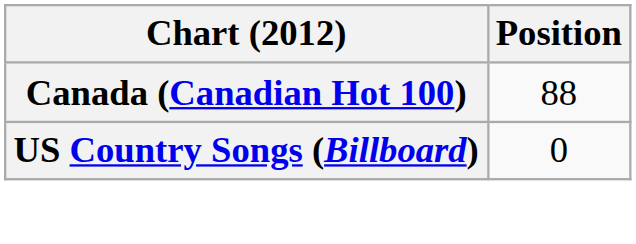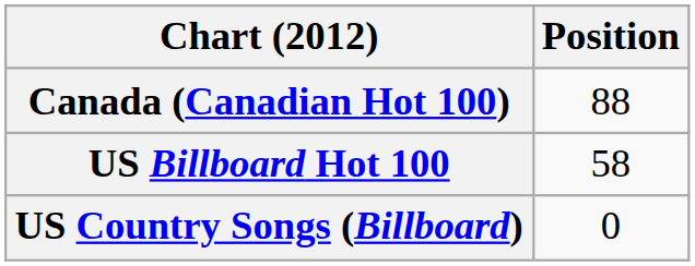 <table class="wikitable sortable plainrowheaders">
 <tr>
 <th scope="col">Chart (2012)</th>
 <th scope="col">Position</th>
 </tr>
 <tr>
 <th scope="row">Canada (<a href='#'>Canadian Hot 100</a>)</th>
 <td style="text-align:center;">88</td>
 </tr>
 <tr>
+<th scope="row">US <a href='#'><em>Billboard</em> Hot 100</a></th>
+<td style="text-align:center;">58</td>
+</tr>
+<tr>
 <th scope="row">US <a href='#'>Country Songs</a> (<em><a href='#'>Billboard</a></em>)</th>
 <td style="text-align:center;">0</td>
 </tr>
 </table>
